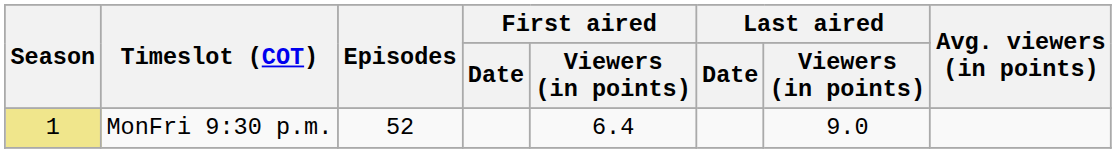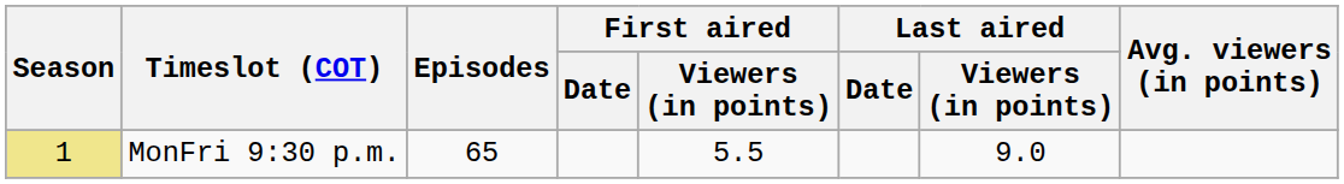 <table class="wikitable" style="text-align: center">
 <tr>
 <th scope="col" rowspan="2">Season</th>
 <th scope="col" rowspan="2">Timeslot (<a href='#'>COT</a>)</th>
 <th scope="col" rowspan="2">Episodes</th>
 <th scope="col" colspan="2">First aired</th>
 <th scope="col" colspan="2">Last aired</th>
 <th scope="col" rowspan="2">Avg. viewers<br>(in points)</th>
 </tr>
 <tr>
 <th scope="col">Date</th>
 <th scope="col">Viewers<br>(in points)</th>
 <th scope="col">Date</th>
 <th scope="col">Viewers<br>(in points)</th>
 </tr>
 <tr>
 <td rowspan="1" style="background: khaki;">1</td>
 <td rowspan="2">MonFri 9:30 p.m.</td>
-<td>52</td>
+<td>65</td>
 <td></td>
-<td>6.4</td>
+<td>5.5</td>
 <td></td>
 <td>9.0</td>
 <td>  </td>
 </tr>
 </table>
